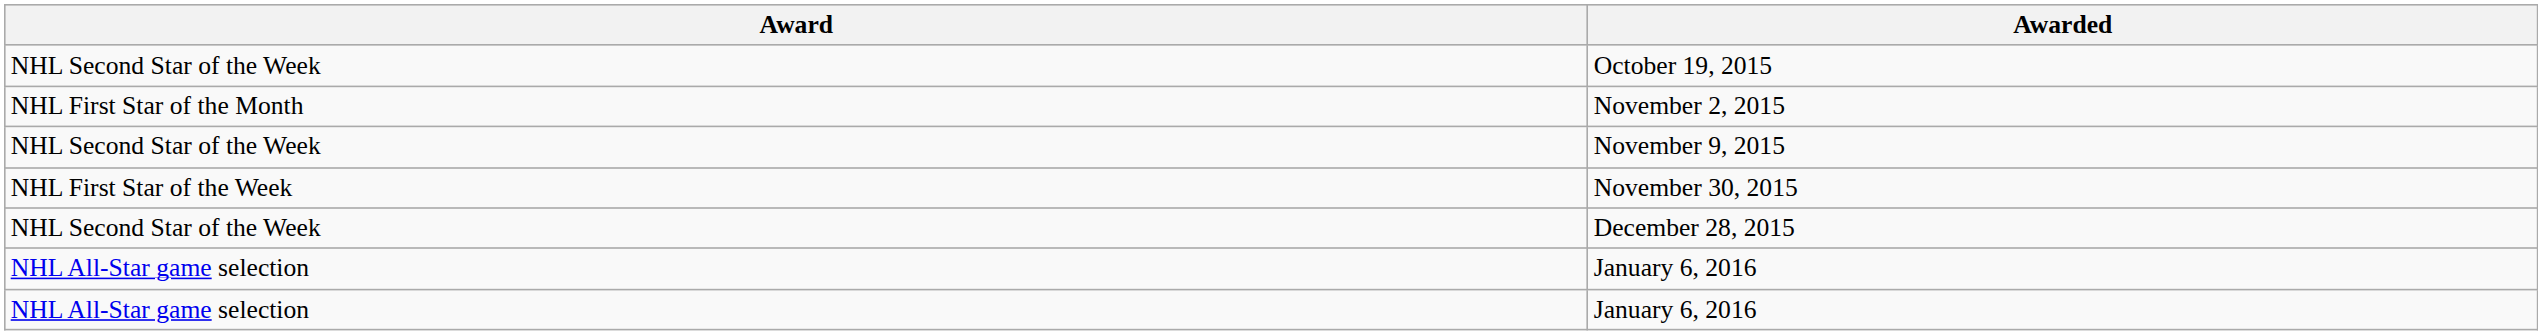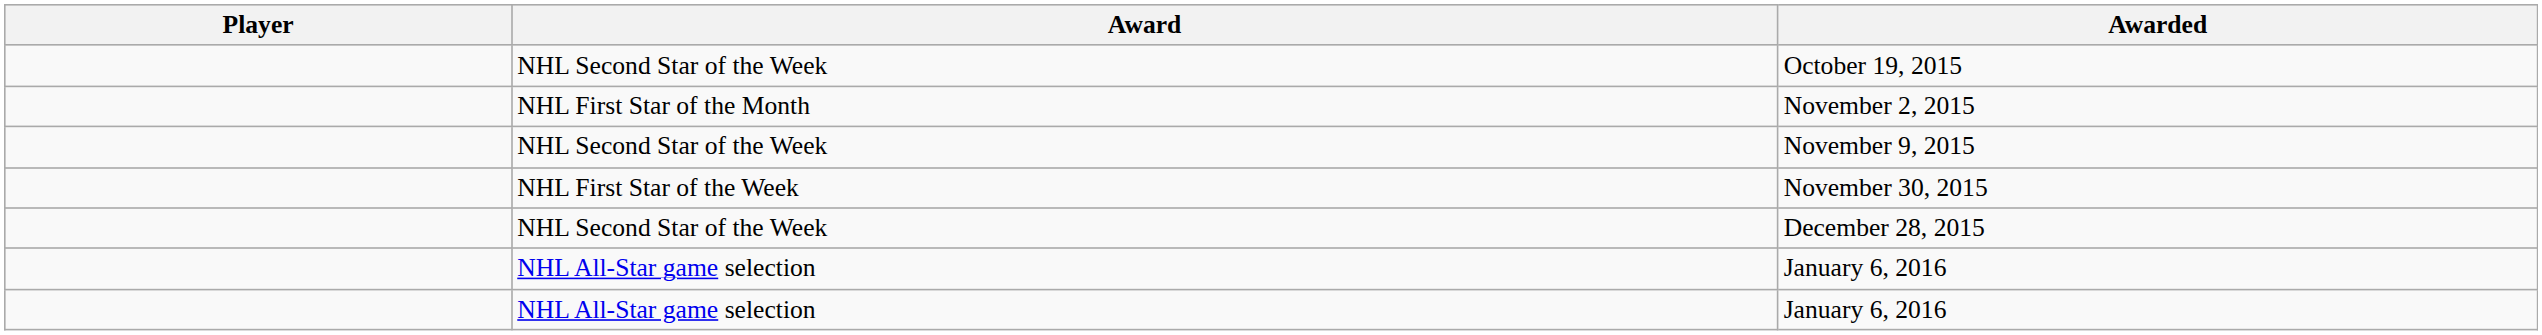 <table class="wikitable sortable" style="width:100%;">
 <tr>
+<th style="width:20%;">Player</th>
 <th style="width:50%;">Award</th>
 <th style="width:30%;" data-sort-type="date">Awarded</th>
 </tr>
 <tr>
+<td></td>
 <td>NHL Second Star of the Week</td>
 <td>October 19, 2015</td>
 </tr>
 <tr>
+<td></td>
 <td>NHL First Star of the Month</td>
 <td>November 2, 2015</td>
 </tr>
 <tr>
+<td></td>
 <td>NHL Second Star of the Week</td>
 <td>November 9, 2015</td>
 </tr>
 <tr>
+<td></td>
 <td>NHL First Star of the Week</td>
 <td>November 30, 2015</td>
 </tr>
 <tr>
+<td></td>
 <td>NHL Second Star of the Week</td>
 <td>December 28, 2015</td>
 </tr>
 <tr>
+<td></td>
 <td><a href='#'>NHL All-Star game</a> selection</td>
 <td>January 6, 2016</td>
 </tr>
 <tr>
+<td></td>
 <td><a href='#'>NHL All-Star game</a> selection</td>
 <td>January 6, 2016</td>
 </tr>
 </table>
